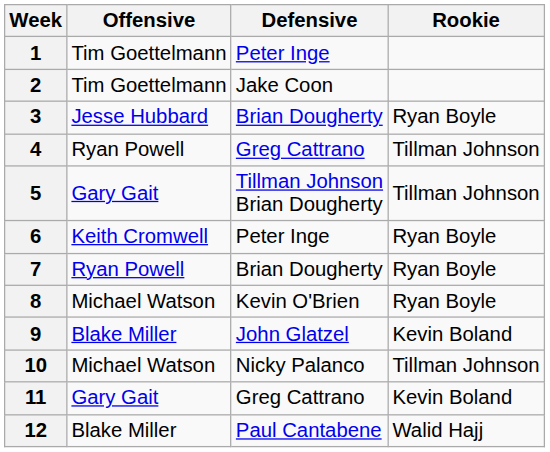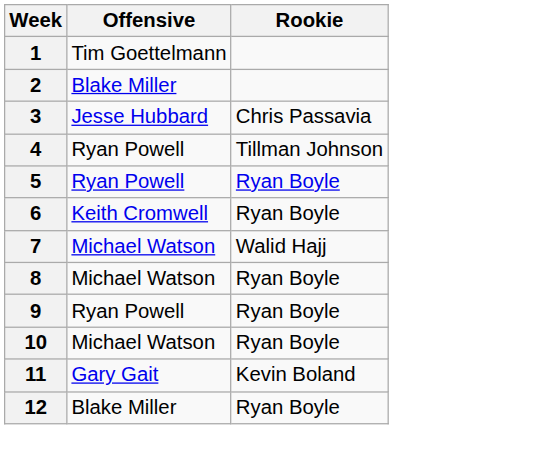 <table class="wikitable">
 <tr>
 <th>Week</th>
 <th>Offensive</th>
-<th>Defensive</th>
 <th>Rookie</th>
 </tr>
 <tr>
 <th>1</th>
 <td>Tim Goettelmann</td>
-<td><a href='#'>Peter Inge</a></td>
 <td></td>
 </tr>
 <tr>
 <th>2</th>
-<td>Tim Goettelmann</td>
-<td>Jake Coon</td>
+<td><a href='#'>Blake Miller</a></td>
 <td></td>
 </tr>
 <tr>
 <th>3</th>
 <td><a href='#'>Jesse Hubbard</a></td>
-<td><a href='#'>Brian Dougherty</a></td>
-<td>Ryan Boyle</td>
+<td>Chris Passavia</td>
 </tr>
 <tr>
 <th>4</th>
 <td>Ryan Powell</td>
-<td><a href='#'>Greg Cattrano</a></td>
 <td>Tillman Johnson</td>
 </tr>
 <tr>
 <th>5</th>
-<td><a href='#'>Gary Gait</a></td>
-<td><a href='#'>Tillman Johnson</a><br>Brian Dougherty</td>
-<td>Tillman Johnson</td>
+<td><a href='#'>Ryan Powell</a></td>
+<td><a href='#'>Ryan Boyle</a></td>
 </tr>
 <tr>
 <th>6</th>
 <td><a href='#'>Keith Cromwell</a></td>
-<td>Peter Inge</td>
 <td>Ryan Boyle</td>
 </tr>
 <tr>
 <th>7</th>
-<td><a href='#'>Ryan Powell</a></td>
-<td>Brian Dougherty</td>
-<td>Ryan Boyle</td>
+<td><a href='#'>Michael Watson</a></td>
+<td>Walid Hajj</td>
 </tr>
 <tr>
 <th>8</th>
 <td>Michael Watson</td>
-<td>Kevin O'Brien</td>
 <td>Ryan Boyle</td>
 </tr>
 <tr>
 <th>9</th>
-<td><a href='#'>Blake Miller</a></td>
-<td><a href='#'>John Glatzel</a></td>
-<td>Kevin Boland</td>
+<td>Ryan Powell</td>
+<td>Ryan Boyle</td>
 </tr>
 <tr>
 <th>10</th>
 <td>Michael Watson</td>
-<td>Nicky Palanco</td>
-<td>Tillman Johnson</td>
+<td>Ryan Boyle</td>
 </tr>
 <tr>
 <th>11</th>
 <td><a href='#'>Gary Gait</a></td>
-<td>Greg Cattrano</td>
 <td>Kevin Boland</td>
 </tr>
 <tr>
 <th>12</th>
 <td>Blake Miller</td>
-<td><a href='#'>Paul Cantabene</a></td>
-<td>Walid Hajj</td>
+<td>Ryan Boyle</td>
 </tr>
 </table>
